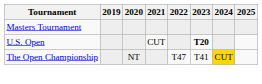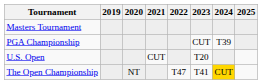 <table class="wikitable" style="font-size:95%;text-align:center;">
 <tr>
 <th>Tournament</th>
 <th>2019</th>
 <th>2020</th>
 <th>2021</th>
 <th>2022</th>
 <th>2023</th>
 <th>2024</th>
 <th>2025</th>
 </tr>
 <tr>
 <td align=left><a href='#'>Masters Tournament</a></td>
 <td style="background:#eeeeee;"></td>
 <td style="background:#eeeeee;"></td>
 <td style="background:#eeeeee;"></td>
 <td style="background:#eeeeee;"></td>
 <td style="background:#eeeeee;"></td>
 <td style="background:#eeeeee;"></td>
 <td style="background:#eeeeee;"></td>
 </tr>
 <tr>
+<td align=left><a href='#'>PGA Championship</a></td>
+<td style="background:#eeeeee;"></td>
+<td style="background:#eeeeee;"></td>
+<td style="background:#eeeeee;"></td>
+<td style="background:#eeeeee;"></td>
+<td>CUT</td>
+<td>T39</td>
+<td style="background:#eeeeee;"></td>
+</tr>
+<tr>
 <td align=left><a href='#'>U.S. Open</a></td>
 <td style="background:#eeeeee;"></td>
 <td style="background:#eeeeee;"></td>
 <td>CUT</td>
 <td style="background:#eeeeee;"></td>
-<td><strong>T20</strong></td>
+<td>T20</td>
 <td style="background:#eeeeee;"></td>
 <td></td>
 </tr>
 <tr>
 <td align=left><a href='#'>The Open Championship</a></td>
 <td style="background:#eeeeee;"></td>
 <td style="background:#eeeeee;">NT</td>
 <td style="background:#eeeeee;"></td>
 <td>T47</td>
 <td>T41</td>
 <td style="background: gold;">CUT</td>
 <td></td>
 </tr>
 </table>
